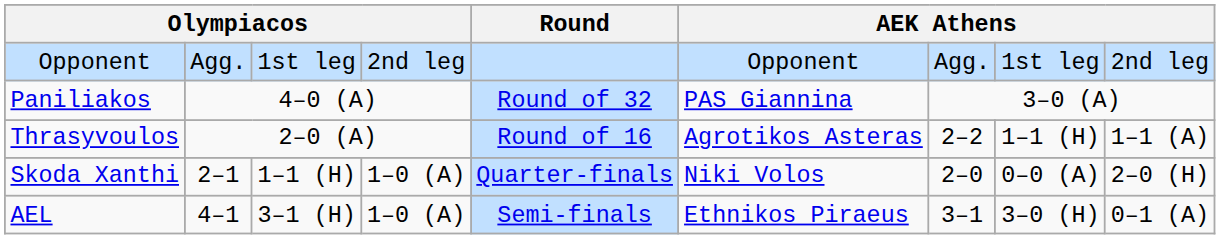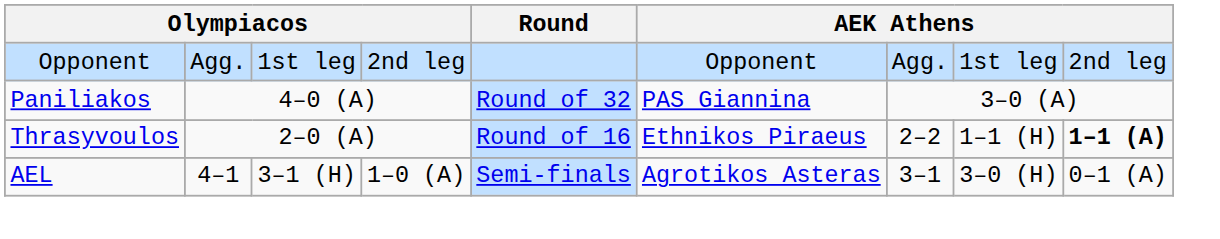 <table class="wikitable" style="text-align:center">
 <tr>
 <th colspan=4>Olympiacos</th>
 <th>Round</th>
 <th colspan=4>AEK Athens</th>
 </tr>
 <tr style="background:#c1e0ff">
 <td>Opponent</td>
 <td>Agg.</td>
 <td>1st leg</td>
 <td>2nd leg</td>
 <td></td>
 <td>Opponent</td>
 <td>Agg.</td>
 <td>1st leg</td>
 <td>2nd leg</td>
 </tr>
 <tr>
 <td align=left><a href='#'>Paniliakos</a></td>
 <td colspan=3>4–0 (A)</td>
 <td style="background:#c1e0ff;"><a href='#'>Round of 32</a></td>
 <td align=left><a href='#'>PAS Giannina</a></td>
 <td colspan=3>3–0 (A)</td>
 </tr>
 <tr>
 <td align=left><a href='#'>Thrasyvoulos</a></td>
 <td colspan=3>2–0 (A)</td>
 <td style="background:#c1e0ff;"><a href='#'>Round of 16</a></td>
-<td align=left><a href='#'>Agrotikos Asteras</a></td>
+<td align=left><a href='#'>Ethnikos Piraeus</a></td>
 <td>2–2 </td>
 <td>1–1 (H)</td>
-<td>1–1  (A)</td>
-</tr>
-<tr>
-<td align=left><a href='#'>Skoda Xanthi</a></td>
-<td>2–1</td>
-<td>1–1 (H)</td>
-<td>1–0 (A)</td>
-<td style="background:#c1e0ff;"><a href='#'>Quarter-finals</a></td>
-<td align=left><a href='#'>Niki Volos</a></td>
-<td>2–0</td>
-<td>0–0 (A)</td>
-<td>2–0 (H)</td>
+<td><strong>1–1  (A)</strong></td>
 </tr>
 <tr>
 <td align=left><a href='#'>AEL</a></td>
 <td>4–1</td>
 <td>3–1 (H)</td>
 <td>1–0 (A)</td>
 <td style="background:#c1e0ff;"><a href='#'>Semi-finals</a></td>
-<td align=left><a href='#'>Ethnikos Piraeus</a></td>
+<td align=left><a href='#'>Agrotikos Asteras</a></td>
 <td>3–1</td>
 <td>3–0 (H)</td>
 <td>0–1 (A)</td>
 </tr>
 </table>
